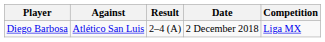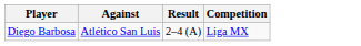 <table class="wikitable">
 <tr>
 <th>Player</th>
 <th>Against</th>
 <th>Result</th>
-<th>Date</th>
 <th>Competition</th>
 </tr>
 <tr>
 <td> <a href='#'>Diego Barbosa</a></td>
 <td><a href='#'>Atlético San Luis</a></td>
 <td>2–4 (A)</td>
-<td>2 December 2018</td>
 <td><a href='#'>Liga MX</a></td>
 </tr>
 </table>
